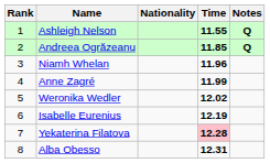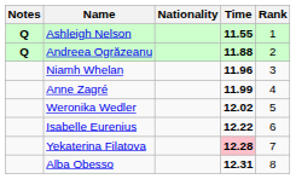 <table class="wikitable sortable" style="text-align:center">
 <tr>
-<th>Rank</th>
+<th>Notes</th>
 <th>Name</th>
 <th>Nationality</th>
 <th>Time</th>
-<th>Notes</th>
+<th>Rank</th>
 </tr>
 <tr bgcolor=ccffcc>
-<td>1</td>
+<td><strong>Q</strong></td>
 <td align=left><a href='#'>Ashleigh Nelson</a></td>
 <td align=left></td>
 <td><strong>11.55</strong></td>
-<td><strong>Q</strong></td>
+<td>1</td>
 </tr>
 <tr bgcolor=ccffcc>
-<td>2</td>
+<td><strong>Q</strong></td>
 <td align=left><a href='#'>Andreea Ogrăzeanu</a></td>
 <td align=left></td>
-<td><strong>11.85</strong></td>
-<td><strong>Q</strong></td>
+<td><strong>11.88</strong></td>
+<td>2</td>
 </tr>
 <tr>
-<td>3</td>
+<td></td>
 <td align=left><a href='#'>Niamh Whelan</a></td>
 <td align=left></td>
 <td><strong>11.96</strong></td>
-<td></td>
+<td>3</td>
 </tr>
 <tr>
-<td>4</td>
+<td></td>
 <td align=left><a href='#'>Anne Zagré</a></td>
 <td align=left></td>
 <td><strong>11.99</strong></td>
-<td></td>
+<td>4</td>
 </tr>
 <tr>
-<td>5</td>
+<td></td>
 <td align=left><a href='#'>Weronika Wedler</a></td>
 <td align=left></td>
 <td><strong>12.02</strong></td>
-<td></td>
+<td>5</td>
 </tr>
 <tr>
-<td>6</td>
+<td></td>
 <td align=left><a href='#'>Isabelle Eurenius</a></td>
 <td align=left></td>
-<td><strong>12.19</strong></td>
-<td></td>
+<td><strong>12.22</strong></td>
+<td>6</td>
 </tr>
 <tr>
-<td>7</td>
+<td></td>
 <td align=left><a href='#'>Yekaterina Filatova</a></td>
 <td align=left></td>
 <td style="background: pink;"><strong>12.28</strong></td>
-<td></td>
+<td>7</td>
 </tr>
 <tr>
-<td>8</td>
+<td></td>
 <td align=left><a href='#'>Alba Obesso</a></td>
 <td align=left></td>
 <td><strong>12.31</strong></td>
-<td></td>
+<td>8</td>
 </tr>
 </table>
